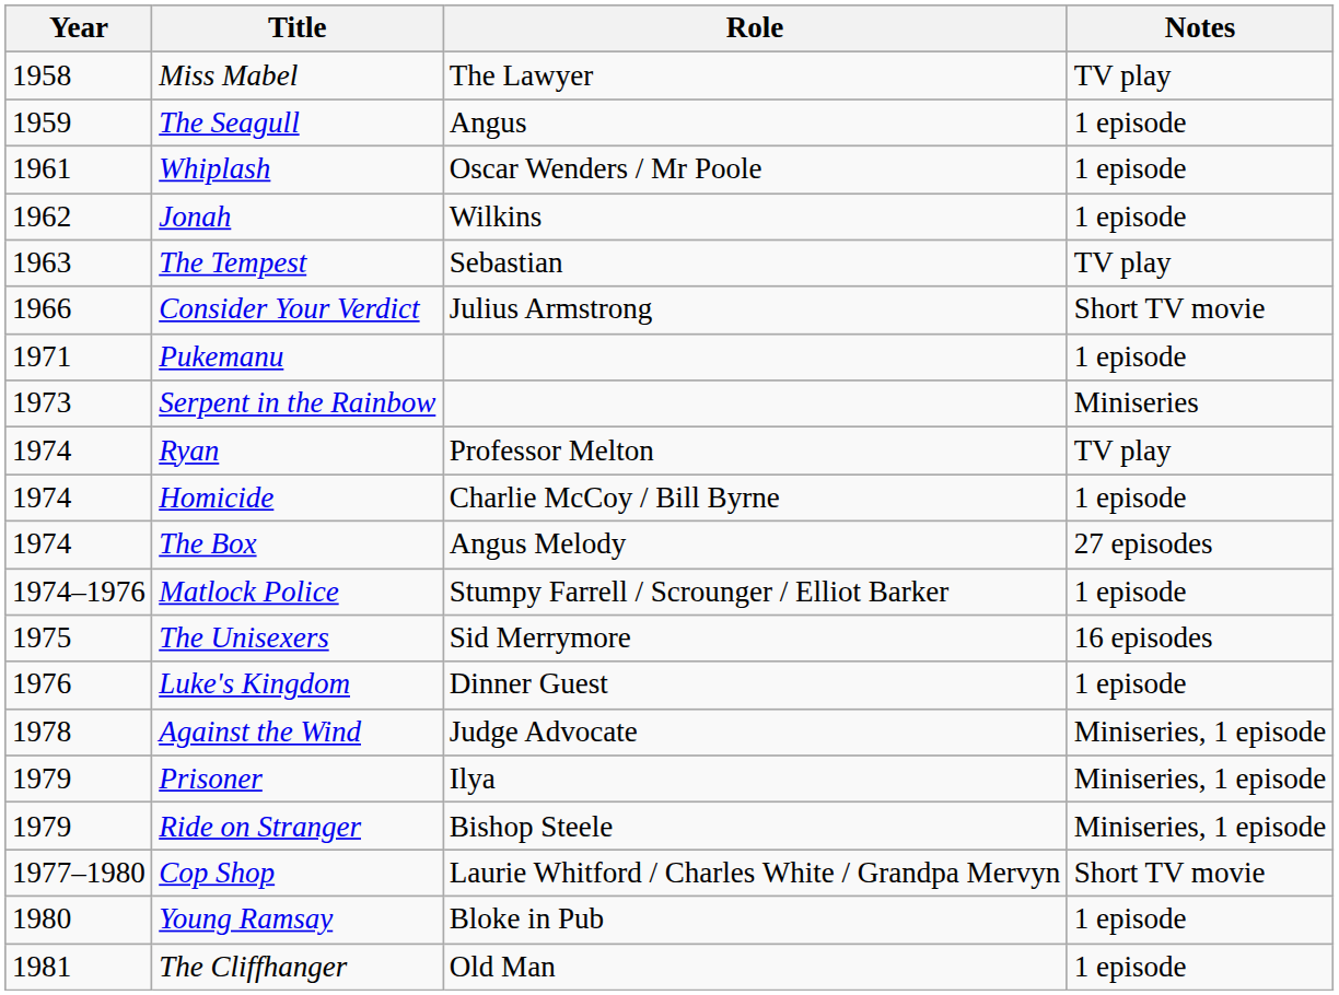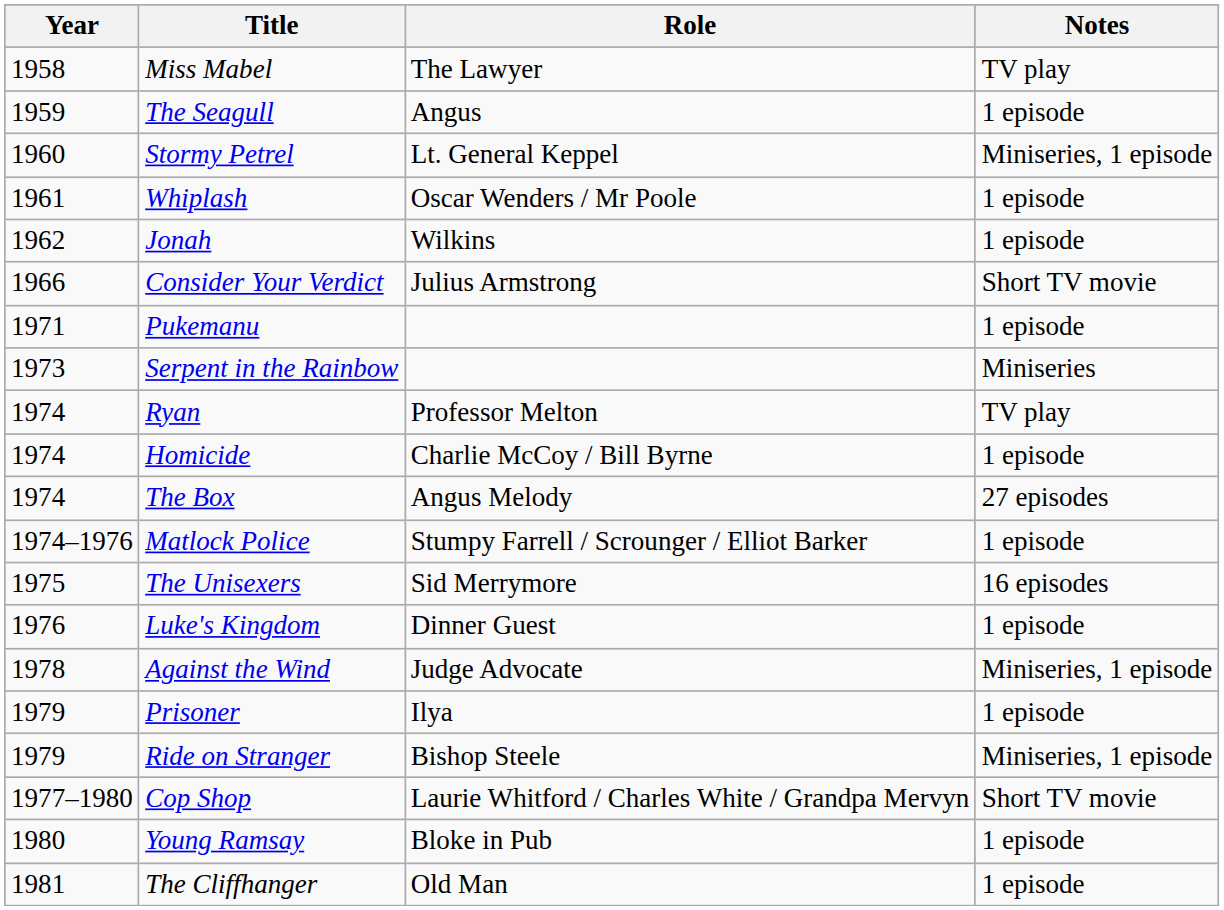 <table class=wikitable>
 <tr>
 <th>Year</th>
 <th>Title</th>
 <th>Role</th>
 <th>Notes</th>
 </tr>
 <tr>
 <td>1958</td>
 <td><em>Miss Mabel</em></td>
 <td>The Lawyer</td>
 <td>TV play</td>
 </tr>
 <tr>
 <td>1959</td>
 <td><em><a href='#'>The Seagull</a></em></td>
 <td>Angus</td>
 <td>1 episode</td>
 </tr>
 <tr>
+<td>1960</td>
+<td><em><a href='#'>Stormy Petrel</a></em></td>
+<td>Lt. General Keppel</td>
+<td>Miniseries, 1 episode</td>
+</tr>
+<tr>
 <td>1961</td>
 <td><em><a href='#'>Whiplash</a></em></td>
 <td>Oscar Wenders / Mr Poole</td>
 <td>1 episode</td>
 </tr>
 <tr>
 <td>1962</td>
 <td><em><a href='#'>Jonah</a></em></td>
 <td>Wilkins</td>
 <td>1 episode</td>
-</tr>
-<tr>
-<td>1963</td>
-<td><em><a href='#'>The Tempest</a></em></td>
-<td>Sebastian</td>
-<td>TV play</td>
 </tr>
 <tr>
 <td>1966</td>
 <td><em><a href='#'>Consider Your Verdict</a></em></td>
 <td>Julius Armstrong</td>
 <td>Short TV movie</td>
 </tr>
 <tr>
 <td>1971</td>
 <td><em><a href='#'>Pukemanu</a></em></td>
 <td></td>
 <td>1 episode</td>
 </tr>
 <tr>
 <td>1973</td>
 <td><em><a href='#'>Serpent in the Rainbow</a></em></td>
 <td></td>
 <td>Miniseries</td>
 </tr>
 <tr>
 <td>1974</td>
 <td><em><a href='#'>Ryan</a></em></td>
 <td>Professor Melton</td>
 <td>TV play</td>
 </tr>
 <tr>
 <td>1974</td>
 <td><em><a href='#'>Homicide</a></em></td>
 <td>Charlie McCoy / Bill Byrne</td>
 <td>1 episode</td>
 </tr>
 <tr>
 <td>1974</td>
 <td><em><a href='#'>The Box</a></em></td>
 <td>Angus Melody</td>
 <td>27 episodes</td>
 </tr>
 <tr>
 <td>1974–1976</td>
 <td><em><a href='#'>Matlock Police</a></em></td>
 <td>Stumpy Farrell / Scrounger / Elliot Barker</td>
 <td>1 episode</td>
 </tr>
 <tr>
 <td>1975</td>
 <td><em><a href='#'>The Unisexers</a></em></td>
 <td>Sid Merrymore</td>
 <td>16 episodes</td>
 </tr>
 <tr>
 <td>1976</td>
 <td><em><a href='#'>Luke's Kingdom</a></em></td>
 <td>Dinner Guest</td>
 <td>1 episode</td>
 </tr>
 <tr>
 <td>1978</td>
 <td><em><a href='#'>Against the Wind</a></em></td>
 <td>Judge Advocate</td>
 <td>Miniseries, 1 episode</td>
 </tr>
 <tr>
 <td>1979</td>
 <td><em><a href='#'>Prisoner</a></em></td>
 <td>Ilya</td>
-<td>Miniseries, 1 episode</td>
+<td>1 episode</td>
 </tr>
 <tr>
 <td>1979</td>
 <td><em><a href='#'>Ride on Stranger</a></em></td>
 <td>Bishop Steele</td>
 <td>Miniseries, 1 episode</td>
 </tr>
 <tr>
 <td>1977–1980</td>
 <td><em><a href='#'>Cop Shop</a></em></td>
 <td>Laurie Whitford / Charles White / Grandpa Mervyn</td>
 <td>Short TV movie</td>
 </tr>
 <tr>
 <td>1980</td>
 <td><em><a href='#'>Young Ramsay</a></em></td>
 <td>Bloke in Pub</td>
 <td>1 episode</td>
 </tr>
 <tr>
 <td>1981</td>
 <td><em>The Cliffhanger</em></td>
 <td>Old Man</td>
 <td>1 episode</td>
 </tr>
 </table>
